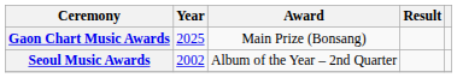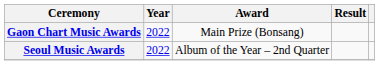 <table class="wikitable sortable plainrowheaders" style="text-align:center">
 <tr>
 <th scope="col">Ceremony</th>
 <th scope="col">Year</th>
 <th scope="col">Award</th>
 <th scope="col">Result</th>
 <th scope="col" class="unsortable"></th>
 </tr>
 <tr>
 <th scope="row"><a href='#'>Gaon Chart Music Awards</a></th>
-<td><a href='#'>2025</a></td>
+<td><a href='#'>2022</a></td>
 <td>Main Prize (Bonsang)</td>
 <td></td>
 <td></td>
 </tr>
 <tr>
 <th scope="row"><a href='#'>Seoul Music Awards</a></th>
-<td><a href='#'>2002</a></td>
+<td><a href='#'>2022</a></td>
 <td>Album of the Year – 2nd Quarter</td>
 <td></td>
 <td></td>
 </tr>
 <tr>
 </tr>
 </table>
